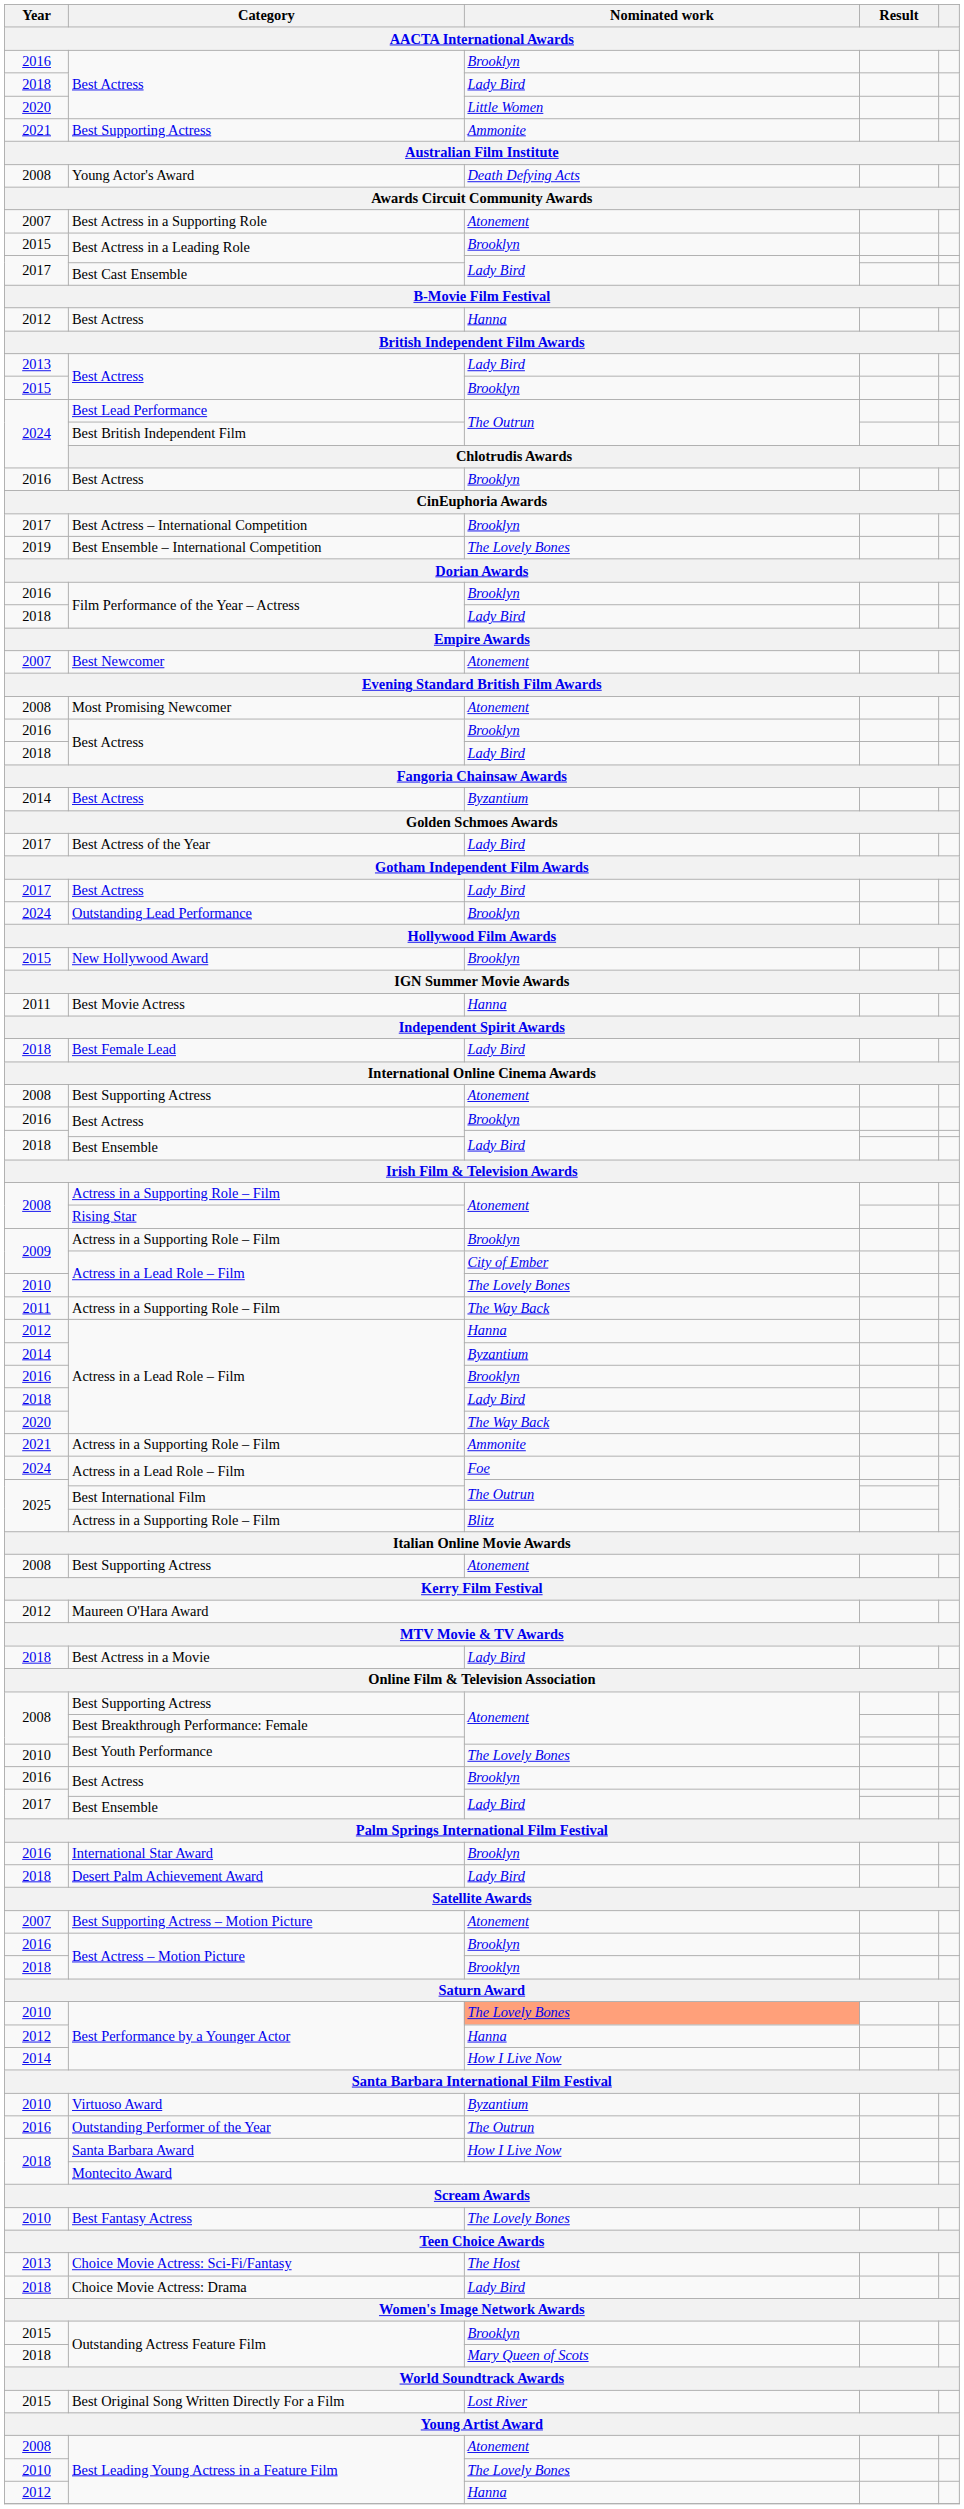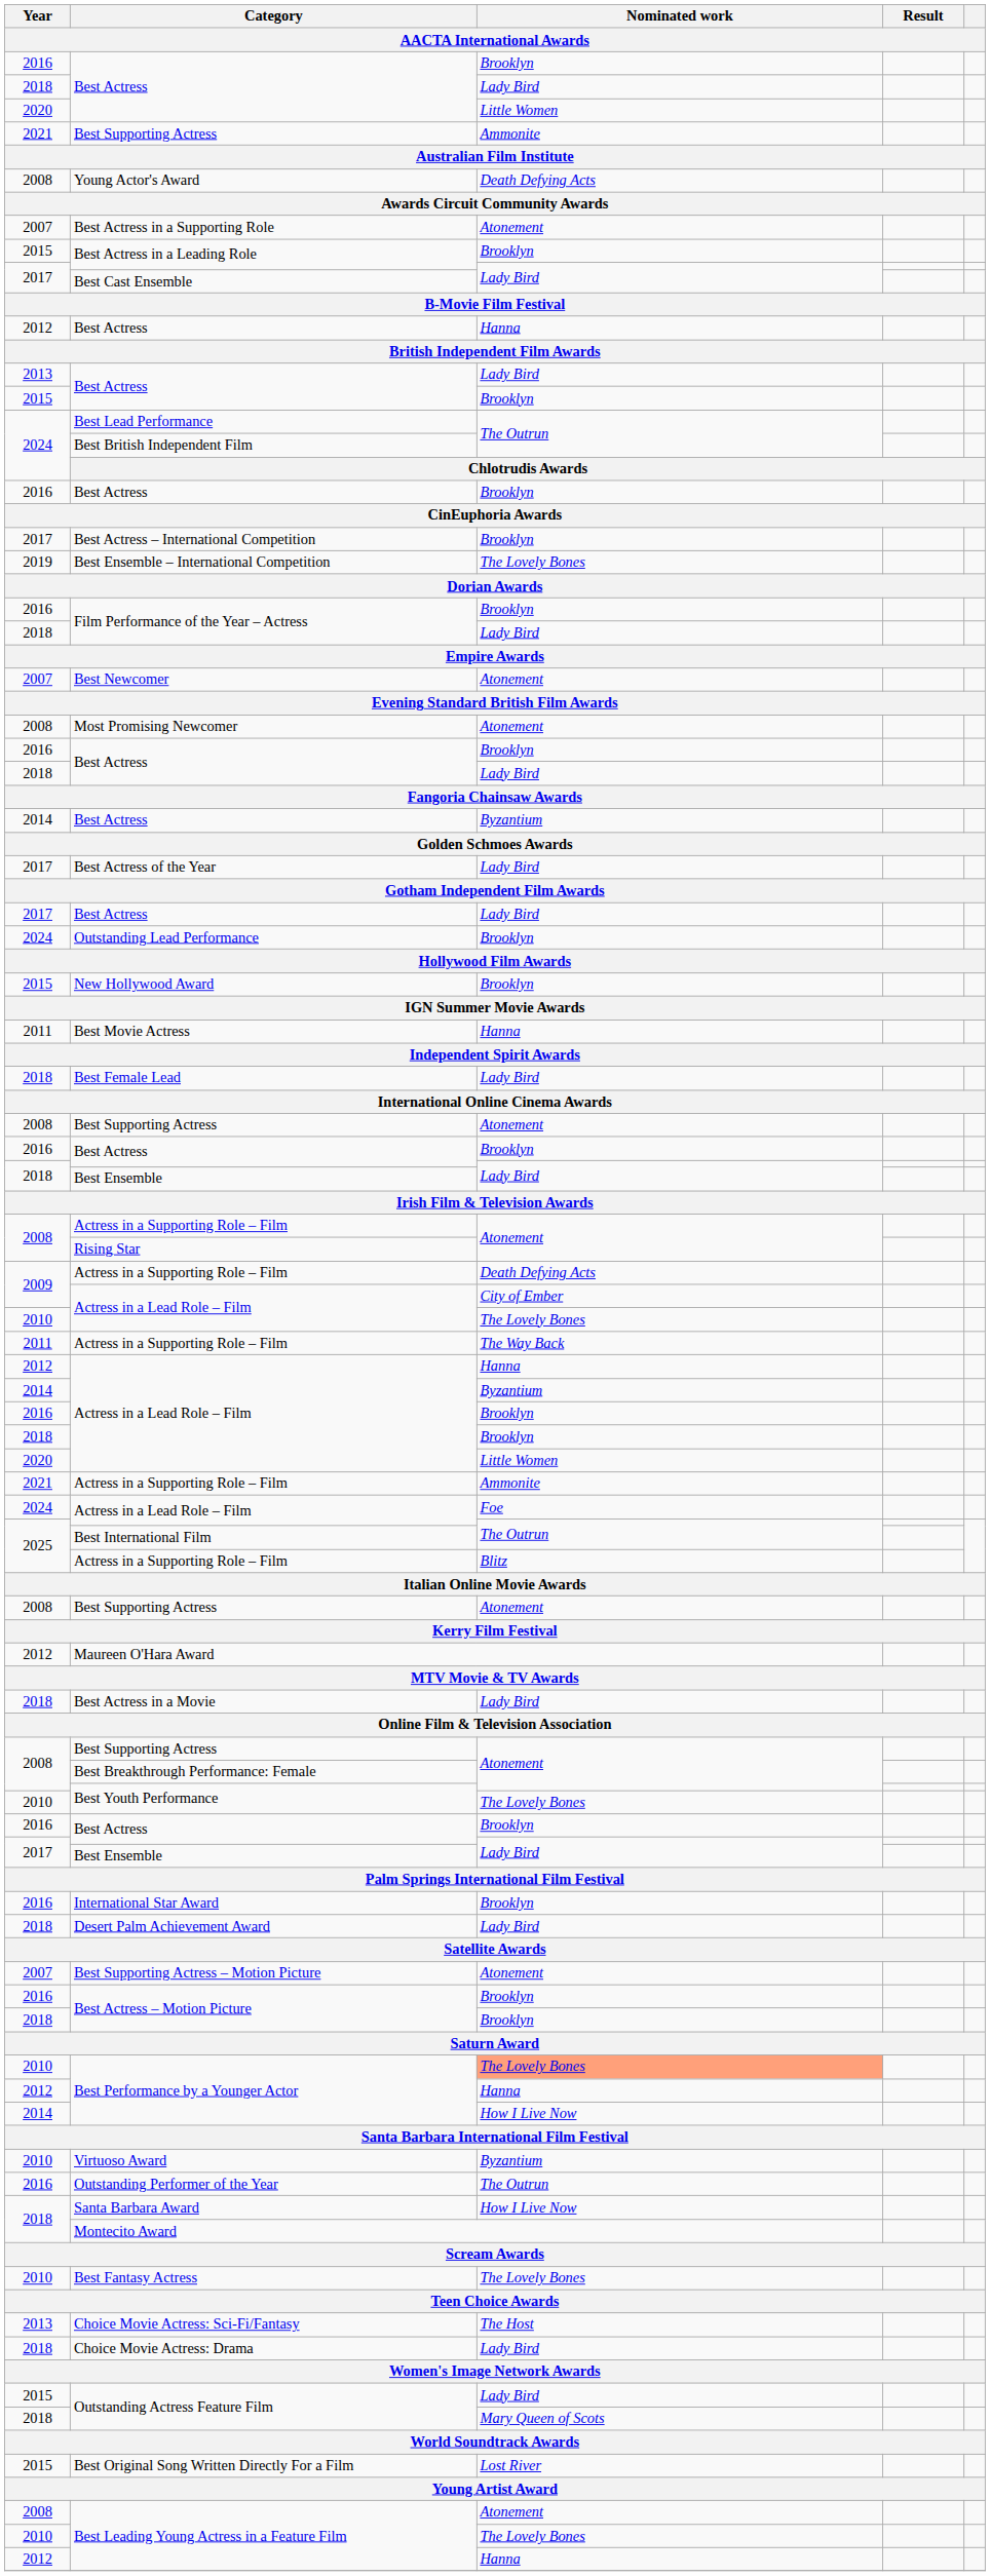 <table class="wikitable">
 <tr>
 <th scope="col" style="width:4em;">Year</th>
 <th scope="col" style="width:27em;">Category</th>
 <th scope="col" style="width:27em;">Nominated work</th>
 <th scope="col" style="width:5em;">Result</th>
 <th scope="col" style="width:1em;"></th>
 </tr>
 <tr>
 <th colspan="5"><a href='#'>AACTA International Awards</a></th>
 </tr>
 <tr>
 <td style="text-align:center;"><a href='#'>2016</a></td>
 <td rowspan=3><a href='#'>Best Actress</a></td>
 <td><em><a href='#'>Brooklyn</a></em></td>
 <td></td>
 <td align="center"></td>
 </tr>
 <tr>
 <td style="text-align:center;"><a href='#'>2018</a></td>
 <td><em><a href='#'>Lady Bird</a></em></td>
 <td></td>
 <td align="center"></td>
 </tr>
 <tr>
 <td style="text-align:center;"><a href='#'>2020</a></td>
 <td><em><a href='#'>Little Women</a></em></td>
 <td></td>
 <td align="center"></td>
 </tr>
 <tr>
 <td style="text-align:center;"><a href='#'>2021</a></td>
 <td><a href='#'>Best Supporting Actress</a></td>
 <td><em><a href='#'>Ammonite</a></em></td>
 <td></td>
 <td align="center"></td>
 </tr>
 <tr>
 <th colspan="5"><a href='#'>Australian Film Institute</a></th>
 </tr>
 <tr>
 <td style="text-align:center;">2008</td>
 <td>Young Actor's Award</td>
 <td><em><a href='#'>Death Defying Acts</a></em></td>
 <td></td>
 <td align="center"></td>
 </tr>
 <tr>
 <th colspan="5">Awards Circuit Community Awards</th>
 </tr>
 <tr>
 <td style="text-align:center;">2007</td>
 <td>Best Actress in a Supporting Role</td>
 <td><em><a href='#'>Atonement</a></em></td>
 <td></td>
 <td style="text-align:center;"></td>
 </tr>
 <tr>
 <td style="text-align:center;">2015</td>
 <td rowspan="2">Best Actress in a Leading Role</td>
 <td><em><a href='#'>Brooklyn</a></em></td>
 <td></td>
 <td style="text-align:center;"></td>
 </tr>
 <tr>
 <td style="text-align:center;", rowspan="2">2017</td>
 <td rowspan="2"><em><a href='#'>Lady Bird</a></em></td>
 <td></td>
 <td style="text-align:center;"></td>
 </tr>
 <tr>
 <td>Best Cast Ensemble</td>
 <td></td>
 <td style="text-align:center;"></td>
 </tr>
 <tr>
 <th colspan="5"><a href='#'>B-Movie Film Festival</a></th>
 </tr>
 <tr>
 <td style="text-align:center;">2012</td>
 <td>Best Actress</td>
 <td><em><a href='#'>Hanna</a></em></td>
 <td></td>
 <td align="center"></td>
 </tr>
 <tr>
 <th colspan="5"><a href='#'>British Independent Film Awards</a></th>
 </tr>
 <tr>
 <td style="text-align:center;"><a href='#'>2013</a></td>
 <td rowspan="2"><a href='#'>Best Actress</a></td>
 <td><em><a href='#'>Lady Bird</a></em></td>
 <td></td>
 <td align="center"></td>
 </tr>
 <tr>
 <td style="text-align:center;"><a href='#'>2015</a></td>
 <td><em><a href='#'>Brooklyn</a></em></td>
 <td></td>
 <td align="center"></td>
 </tr>
 <tr>
 <td rowspan=3, style="text-align:center;"><a href='#'>2024</a></td>
 <td><a href='#'>Best Lead Performance</a></td>
 <td rowspan=2><em><a href='#'>The Outrun</a></em></td>
 <td></td>
 <td align="center"></td>
 </tr>
 <tr>
 <td>Best British Independent Film</td>
 <td></td>
 </tr>
 <tr>
 <th colspan="5">Chlotrudis Awards</th>
 </tr>
 <tr>
 <td style="text-align:center;">2016</td>
 <td>Best Actress</td>
 <td><em><a href='#'>Brooklyn</a></em></td>
 <td></td>
 <td align="center"></td>
 </tr>
 <tr>
 <th colspan="5">CinEuphoria Awards</th>
 </tr>
 <tr>
 <td style="text-align:center;">2017</td>
 <td>Best Actress – International Competition</td>
 <td><em><a href='#'>Brooklyn</a></em></td>
 <td></td>
 <td align="center"></td>
 </tr>
 <tr>
 <td style="text-align:center;">2019</td>
 <td>Best Ensemble – International Competition</td>
 <td><em><a href='#'>The Lovely Bones</a></em></td>
 <td></td>
 <td align="center"></td>
 </tr>
 <tr>
 <th colspan="5"><a href='#'>Dorian Awards</a></th>
 </tr>
 <tr>
 <td style="text-align:center;">2016</td>
 <td rowspan="2">Film Performance of the Year – Actress</td>
 <td><em><a href='#'>Brooklyn</a></em></td>
 <td></td>
 <td align="center"></td>
 </tr>
 <tr>
 <td style="text-align:center;">2018</td>
 <td><em><a href='#'>Lady Bird</a></em></td>
 <td></td>
 <td style="text-align:center;"></td>
 </tr>
 <tr>
 <th colspan="5"><a href='#'>Empire Awards</a></th>
 </tr>
 <tr>
 <td style="text-align:center;"><a href='#'>2007</a></td>
 <td><a href='#'>Best Newcomer</a></td>
 <td><em><a href='#'>Atonement</a></em></td>
 <td></td>
 <td align="center"></td>
 </tr>
 <tr>
 <th colspan="5"><a href='#'>Evening Standard British Film Awards</a></th>
 </tr>
 <tr>
 <td style="text-align:center;">2008</td>
 <td>Most Promising Newcomer</td>
 <td><em><a href='#'>Atonement</a></em></td>
 <td></td>
 <td align="center"></td>
 </tr>
 <tr>
 <td style="text-align:center;">2016</td>
 <td rowspan="2">Best Actress</td>
 <td><em><a href='#'>Brooklyn</a></em></td>
 <td></td>
 <td align="center"></td>
 </tr>
 <tr>
 <td style="text-align:center;">2018</td>
 <td><em><a href='#'>Lady Bird</a></em></td>
 <td></td>
 <td align="center"></td>
 </tr>
 <tr>
 <th colspan="5"><a href='#'>Fangoria Chainsaw Awards</a></th>
 </tr>
 <tr>
 <td style="text-align:center;">2014</td>
 <td><a href='#'>Best Actress</a></td>
 <td><a href='#'><em>Byzantium</em></a></td>
 <td></td>
 <td align="center"></td>
 </tr>
 <tr>
 <th colspan="5">Golden Schmoes Awards</th>
 </tr>
 <tr>
 <td style="text-align:center;">2017</td>
 <td>Best Actress of the Year</td>
 <td><em><a href='#'>Lady Bird</a></em></td>
 <td></td>
 <td align="center"></td>
 </tr>
 <tr>
 <th colspan="5"><a href='#'>Gotham Independent Film Awards</a></th>
 </tr>
 <tr>
 <td style="text-align:center;"><a href='#'>2017</a></td>
 <td><a href='#'>Best Actress</a></td>
 <td><em><a href='#'>Lady Bird</a></em></td>
 <td></td>
 <td align="center"></td>
 </tr>
 <tr>
 <td style="text-align:center;"><a href='#'>2024</a></td>
 <td><a href='#'>Outstanding Lead Performance</a></td>
 <td><em><a href='#'>Brooklyn</a></em></td>
 <td></td>
 <td align="center"></td>
 </tr>
 <tr>
 <th colspan="5"><a href='#'>Hollywood Film Awards</a></th>
 </tr>
 <tr>
 <td style="text-align:center;"><a href='#'>2015</a></td>
 <td><a href='#'>New Hollywood Award</a></td>
 <td><em><a href='#'>Brooklyn</a></em></td>
 <td></td>
 <td align="center"></td>
 </tr>
 <tr>
 <th colspan="5">IGN Summer Movie Awards</th>
 </tr>
 <tr>
 <td style="text-align:center;">2011</td>
 <td>Best Movie Actress</td>
 <td><em><a href='#'>Hanna</a></em></td>
 <td></td>
 <td align="center"></td>
 </tr>
 <tr>
 <th colspan="5"><a href='#'>Independent Spirit Awards</a></th>
 </tr>
 <tr>
 <td style="text-align:center;"><a href='#'>2018</a></td>
 <td><a href='#'>Best Female Lead</a></td>
 <td><em><a href='#'>Lady Bird</a></em></td>
 <td></td>
 <td align="center"></td>
 </tr>
 <tr>
 <th colspan="5">International Online Cinema Awards</th>
 </tr>
 <tr>
 <td style="text-align:center;">2008</td>
 <td>Best Supporting Actress</td>
 <td><em><a href='#'>Atonement</a></em></td>
 <td></td>
 <td align="center"></td>
 </tr>
 <tr>
 <td style="text-align:center;">2016</td>
 <td rowspan="2">Best Actress</td>
 <td><em><a href='#'>Brooklyn</a></em></td>
 <td></td>
 <td style="text-align:center;"></td>
 </tr>
 <tr>
 <td style="text-align:center;", rowspan="2">2018</td>
 <td rowspan="2"><em><a href='#'>Lady Bird</a></em></td>
 <td></td>
 <td style="text-align:center;"></td>
 </tr>
 <tr>
 <td>Best Ensemble</td>
 <td></td>
 <td style="text-align:center;"></td>
 </tr>
 <tr>
 <th colspan="5"><a href='#'>Irish Film & Television Awards</a></th>
 </tr>
 <tr>
 <td style="text-align:center;", rowspan="2"><a href='#'>2008</a></td>
 <td><a href='#'>Actress in a Supporting Role – Film</a></td>
 <td rowspan="2"><em><a href='#'>Atonement</a></em></td>
 <td></td>
 <td align="center"></td>
 </tr>
 <tr>
 <td><a href='#'>Rising Star</a></td>
 <td></td>
 <td align="center"></td>
 </tr>
 <tr>
 <td style="text-align:center;", rowspan="2"><a href='#'>2009</a></td>
 <td>Actress in a Supporting Role – Film</td>
-<td><em><a href='#'>Brooklyn</a></em></td>
+<td><em><a href='#'>Death Defying Acts</a></em></td>
 <td></td>
 <td align="center"></td>
 </tr>
 <tr>
 <td rowspan="2"><a href='#'>Actress in a Lead Role – Film</a></td>
 <td><em><a href='#'>City of Ember</a></em></td>
 <td></td>
 <td align="center"></td>
 </tr>
 <tr>
 <td style="text-align:center;"><a href='#'>2010</a></td>
 <td><em><a href='#'>The Lovely Bones</a></em></td>
 <td></td>
 <td align="center"></td>
 </tr>
 <tr>
 <td style="text-align:center;"><a href='#'>2011</a></td>
 <td>Actress in a Supporting Role – Film</td>
 <td><em><a href='#'>The Way Back</a></em></td>
 <td></td>
 <td align="center"></td>
 </tr>
 <tr>
 <td style="text-align:center;"><a href='#'>2012</a></td>
 <td rowspan="5">Actress in a Lead Role – Film</td>
 <td><em><a href='#'>Hanna</a></em></td>
 <td></td>
 <td align="center"></td>
 </tr>
 <tr>
 <td style="text-align:center;"><a href='#'>2014</a></td>
 <td><em><a href='#'>Byzantium</a></em></td>
 <td></td>
 <td align="center"></td>
 </tr>
 <tr>
 <td style="text-align:center;"><a href='#'>2016</a></td>
 <td><em><a href='#'>Brooklyn</a></em></td>
 <td></td>
 <td align="center"></td>
 </tr>
 <tr>
 <td style="text-align:center;"><a href='#'>2018</a></td>
-<td><em><a href='#'>Lady Bird</a></em></td>
+<td><em><a href='#'>Brooklyn</a></em></td>
 <td></td>
 <td align="center"></td>
 </tr>
 <tr>
 <td style="text-align:center;"><a href='#'>2020</a></td>
-<td><em><a href='#'>The Way Back</a></em></td>
+<td><em><a href='#'>Little Women</a></em></td>
 <td></td>
 <td align="center"></td>
 </tr>
 <tr>
 <td style="text-align:center;"><a href='#'>2021</a></td>
 <td>Actress in a Supporting Role – Film</td>
 <td><em><a href='#'>Ammonite</a></em></td>
 <td></td>
 <td align="center"></td>
 </tr>
 <tr>
 <td style="text-align:center;"><a href='#'>2024</a></td>
 <td rowspan="2">Actress in a Lead Role – Film</td>
 <td><em><a href='#'>Foe</a></em></td>
 <td></td>
 <td align="center"></td>
 </tr>
 <tr>
 <td rowspan=3, style="text-align:center;">2025</td>
 <td rowspan=2><em><a href='#'>The Outrun</a></em></td>
 <td></td>
 <td rowspan=3, align="center"></td>
 </tr>
 <tr>
 <td>Best International Film</td>
 <td></td>
 </tr>
 <tr>
 <td>Actress in a Supporting Role – Film</td>
 <td><em><a href='#'>Blitz</a></em></td>
 <td></td>
 </tr>
 <tr>
 <th colspan="5">Italian Online Movie Awards</th>
 </tr>
 <tr>
 <td style="text-align:center;">2008</td>
 <td>Best Supporting Actress</td>
 <td><em><a href='#'>Atonement</a></em></td>
 <td></td>
 <td style="text-align:center;"></td>
 </tr>
 <tr>
 <th colspan="5"><a href='#'>Kerry Film Festival</a></th>
 </tr>
 <tr>
 <td style="text-align:center;">2012</td>
 <td colspan=2>Maureen O'Hara Award</td>
 <td></td>
 <td style="text-align:center;"></td>
 </tr>
 <tr>
 <th colspan="5"><a href='#'>MTV Movie & TV Awards</a></th>
 </tr>
 <tr>
 <td style="text-align:center;"><a href='#'>2018</a></td>
 <td>Best Actress in a Movie</td>
 <td><em><a href='#'>Lady Bird</a></em></td>
 <td></td>
 <td style="text-align:center;"></td>
 </tr>
 <tr>
 <th colspan="5">Online Film & Television Association</th>
 </tr>
 <tr>
 <td style="text-align:center;", rowspan="3">2008</td>
 <td>Best Supporting Actress</td>
 <td rowspan="3"><em><a href='#'>Atonement</a></em></td>
 <td></td>
 <td style="text-align:center;"></td>
 </tr>
 <tr>
 <td>Best Breakthrough Performance: Female</td>
 <td></td>
 <td style="text-align:center;"></td>
 </tr>
 <tr>
 <td rowspan="2">Best Youth Performance</td>
 <td></td>
 <td style="text-align:center;"></td>
 </tr>
 <tr>
 <td style="text-align:center;">2010</td>
 <td><em><a href='#'>The Lovely Bones</a></em></td>
 <td></td>
 <td style="text-align:center;"></td>
 </tr>
 <tr>
 <td style="text-align:center;">2016</td>
 <td rowspan="2">Best Actress</td>
 <td><em><a href='#'>Brooklyn</a></em></td>
 <td></td>
 <td style="text-align:center;"></td>
 </tr>
 <tr>
 <td style="text-align:center;", rowspan="2">2017</td>
 <td rowspan="2"><em><a href='#'>Lady Bird</a></em></td>
 <td></td>
 <td style="text-align:center;"></td>
 </tr>
 <tr>
 <td>Best Ensemble</td>
 <td></td>
 <td style="text-align:center;"></td>
 </tr>
 <tr>
 <th colspan="5"><a href='#'>Palm Springs International Film Festival</a></th>
 </tr>
 <tr>
 <td style="text-align:center;"><a href='#'>2016</a></td>
 <td><a href='#'>International Star Award</a></td>
 <td><em><a href='#'>Brooklyn</a></em></td>
 <td></td>
 <td align="center"></td>
 </tr>
 <tr>
 <td style="text-align:center;"><a href='#'>2018</a></td>
 <td><a href='#'>Desert Palm Achievement Award</a></td>
 <td><em><a href='#'>Lady Bird</a></em></td>
 <td></td>
 <td style="text-align:center;"></td>
 </tr>
 <tr>
 <th colspan="5"><a href='#'>Satellite Awards</a></th>
 </tr>
 <tr>
 <td style="text-align:center;"><a href='#'>2007</a></td>
 <td><a href='#'>Best Supporting Actress – Motion Picture</a></td>
 <td><em><a href='#'>Atonement</a></em></td>
 <td></td>
 <td align="center"></td>
 </tr>
 <tr>
 <td style="text-align:center;"><a href='#'>2016</a></td>
 <td rowspan="2"><a href='#'>Best Actress – Motion Picture</a></td>
 <td><em><a href='#'>Brooklyn</a></em></td>
 <td></td>
 <td align="center"></td>
 </tr>
 <tr>
 <td style="text-align:center;"><a href='#'>2018</a></td>
 <td><em><a href='#'>Brooklyn</a></em></td>
 <td></td>
 <td align="center"></td>
 </tr>
 <tr>
 <th colspan="5"><a href='#'>Saturn Award</a></th>
 </tr>
 <tr>
 <td style="text-align:center;"><a href='#'>2010</a></td>
 <td rowspan="3"><a href='#'>Best Performance by a Younger Actor</a></td>
 <td style="background: lightsalmon;"><em><a href='#'>The Lovely Bones</a></em></td>
 <td></td>
 <td align="center"></td>
 </tr>
 <tr>
 <td style="text-align:center;"><a href='#'>2012</a></td>
 <td><em><a href='#'>Hanna</a></em></td>
 <td></td>
 <td align="center"></td>
 </tr>
 <tr>
 <td style="text-align:center;"><a href='#'>2014</a></td>
 <td><em><a href='#'>How I Live Now</a></em></td>
 <td></td>
 <td align="center"></td>
 </tr>
 <tr>
 <th colspan="5"><a href='#'>Santa Barbara International Film Festival</a></th>
 </tr>
 <tr>
 <td style="text-align:center;"><a href='#'>2010</a></td>
 <td><a href='#'>Virtuoso Award</a></td>
 <td><a href='#'><em>Byzantium</em></a></td>
 <td></td>
 <td align="center"></td>
 </tr>
 <tr>
 <td style="text-align:center;"><a href='#'>2016</a></td>
 <td><a href='#'>Outstanding Performer of the Year</a></td>
 <td><em><a href='#'>The Outrun</a></em></td>
 <td></td>
 <td align="center"></td>
 </tr>
 <tr>
 <td style="text-align:center;", rowspan="2"><a href='#'>2018</a></td>
 <td><a href='#'>Santa Barbara Award</a></td>
 <td><em><a href='#'>How I Live Now</a></em></td>
 <td></td>
 <td align="center"></td>
 </tr>
 <tr>
 <td colspan=2><a href='#'>Montecito Award</a></td>
 <td></td>
 <td style="text-align:center;"></td>
 </tr>
 <tr>
 <th colspan="5"><a href='#'>Scream Awards</a></th>
 </tr>
 <tr>
 <td style="text-align:center;"><a href='#'>2010</a></td>
 <td><a href='#'>Best Fantasy Actress</a></td>
 <td><em><a href='#'>The Lovely Bones</a></em></td>
 <td></td>
 <td align="center"></td>
 </tr>
 <tr>
 <th colspan="5"><a href='#'>Teen Choice Awards</a></th>
 </tr>
 <tr>
 <td style="text-align:center;"><a href='#'>2013</a></td>
 <td><a href='#'>Choice Movie Actress: Sci-Fi/Fantasy</a></td>
 <td><em><a href='#'>The Host</a></em></td>
 <td></td>
 <td align="center"></td>
 </tr>
 <tr>
 <td style="text-align:center;"><a href='#'>2018</a></td>
 <td>Choice Movie Actress: Drama</td>
 <td><em><a href='#'>Lady Bird</a></em></td>
 <td></td>
 <td align="center"></td>
 </tr>
 <tr>
 <th colspan="5"><a href='#'>Women's Image Network Awards</a></th>
 </tr>
 <tr>
 <td style="text-align:center;">2015</td>
 <td rowspan="2">Outstanding Actress Feature Film</td>
-<td><em><a href='#'>Brooklyn</a></em></td>
+<td><em><a href='#'>Lady Bird</a></em></td>
 <td></td>
 <td align="center"></td>
 </tr>
 <tr>
 <td style="text-align:center;">2018</td>
 <td><a href='#'><em>Mary Queen of Scots</em></a></td>
 <td></td>
 <td align="center"></td>
 </tr>
 <tr>
 <th colspan="5"><a href='#'>World Soundtrack Awards</a></th>
 </tr>
 <tr>
 <td style="text-align:center;">2015</td>
 <td>Best Original Song Written Directly For a Film</td>
 <td><a href='#'><em>Lost River</em></a></td>
 <td></td>
 <td align="center"></td>
 </tr>
 <tr>
 <th colspan="5"><a href='#'>Young Artist Award</a></th>
 </tr>
 <tr>
 <td style="text-align:center;"><a href='#'>2008</a></td>
 <td rowspan="3"><a href='#'>Best Leading Young Actress in a Feature Film</a></td>
 <td><em><a href='#'>Atonement</a></em></td>
 <td></td>
 <td align="center"></td>
 </tr>
 <tr>
 <td style="text-align:center;"><a href='#'>2010</a></td>
 <td><em><a href='#'>The Lovely Bones</a></em></td>
 <td></td>
 <td align="center"></td>
 </tr>
 <tr>
 <td style="text-align:center;"><a href='#'>2012</a></td>
 <td><em><a href='#'>Hanna</a></em></td>
 <td></td>
 <td align="center"></td>
 </tr>
 <tr>
 </tr>
 </table>
